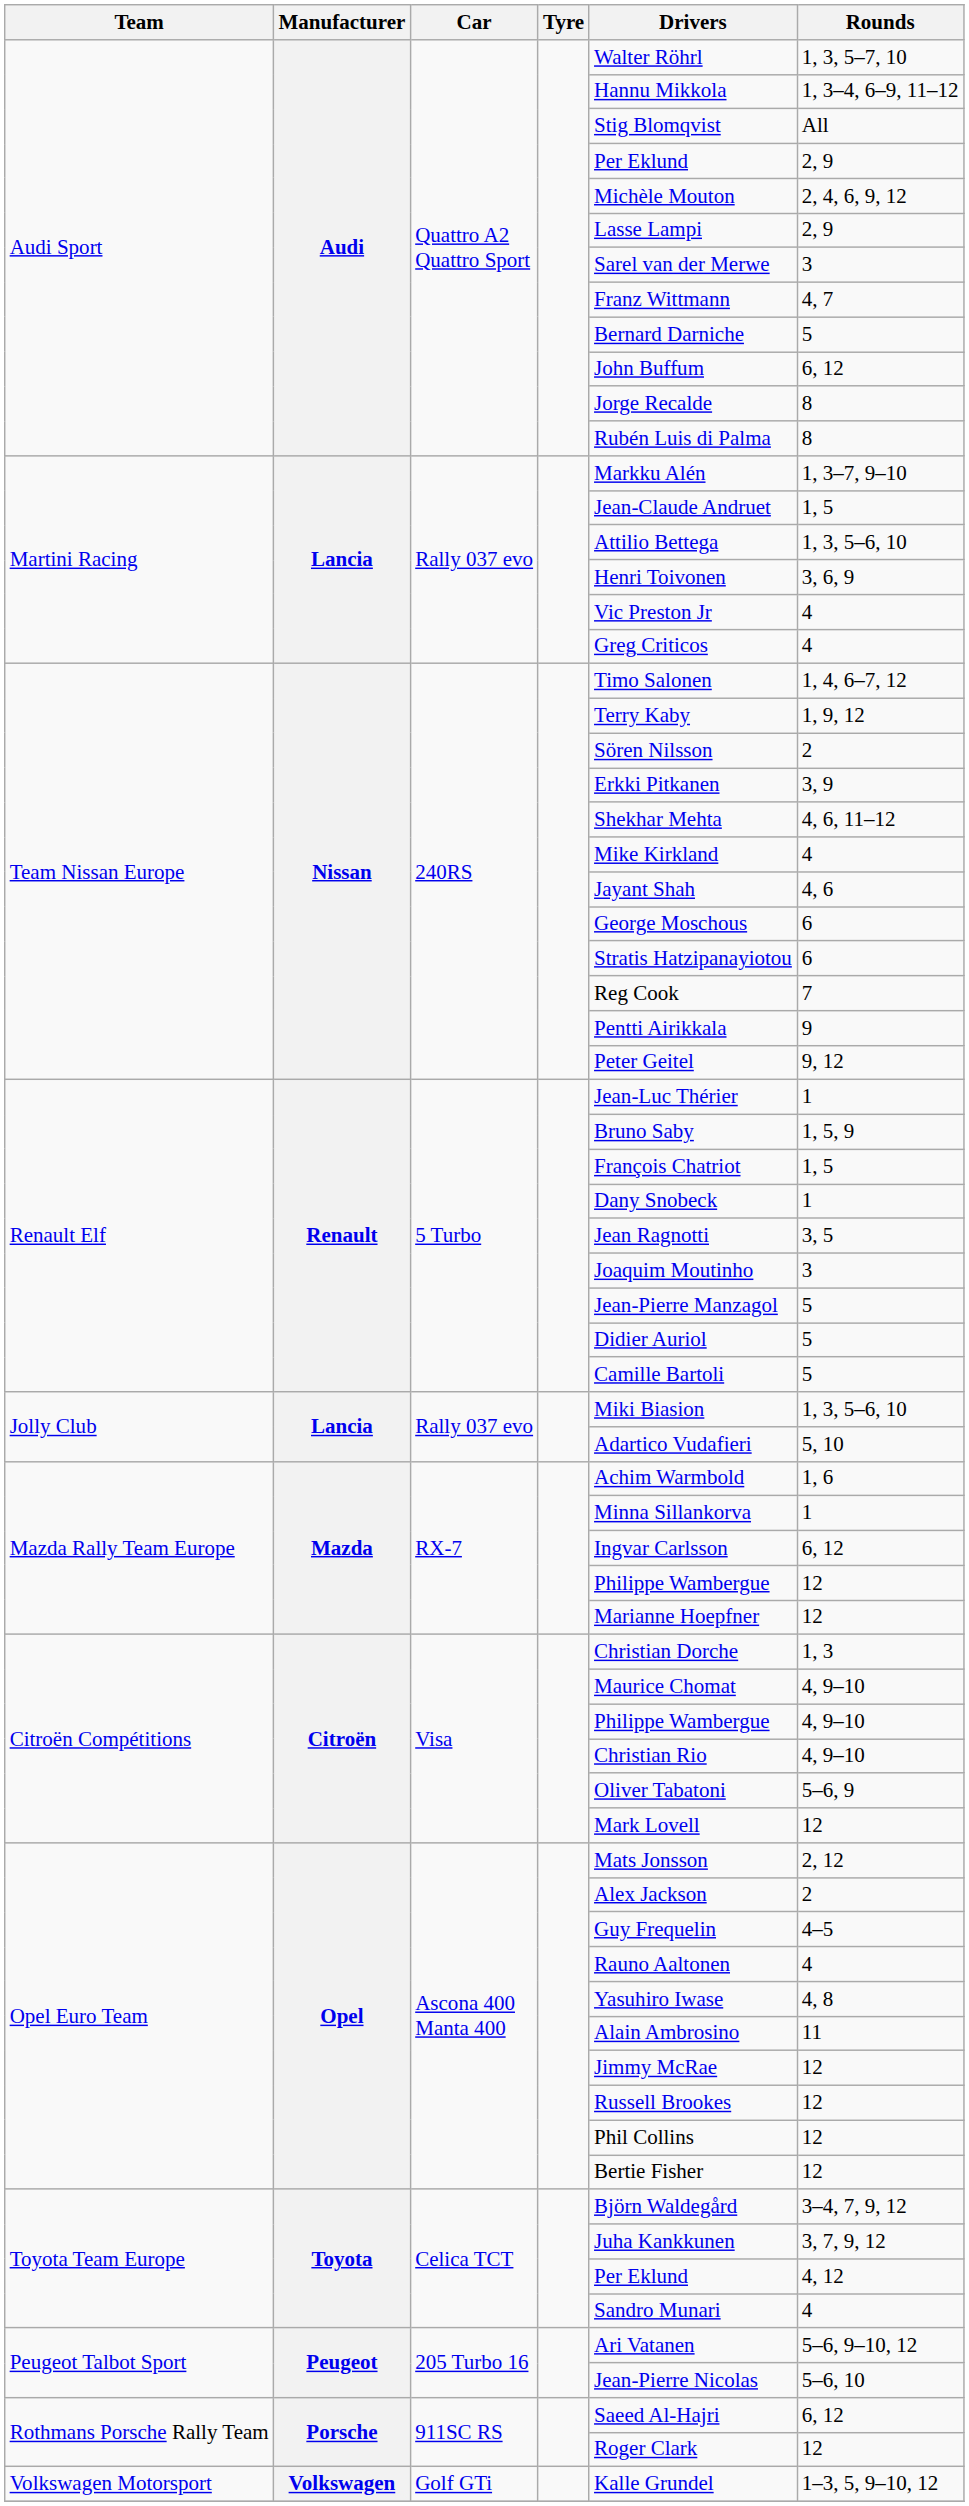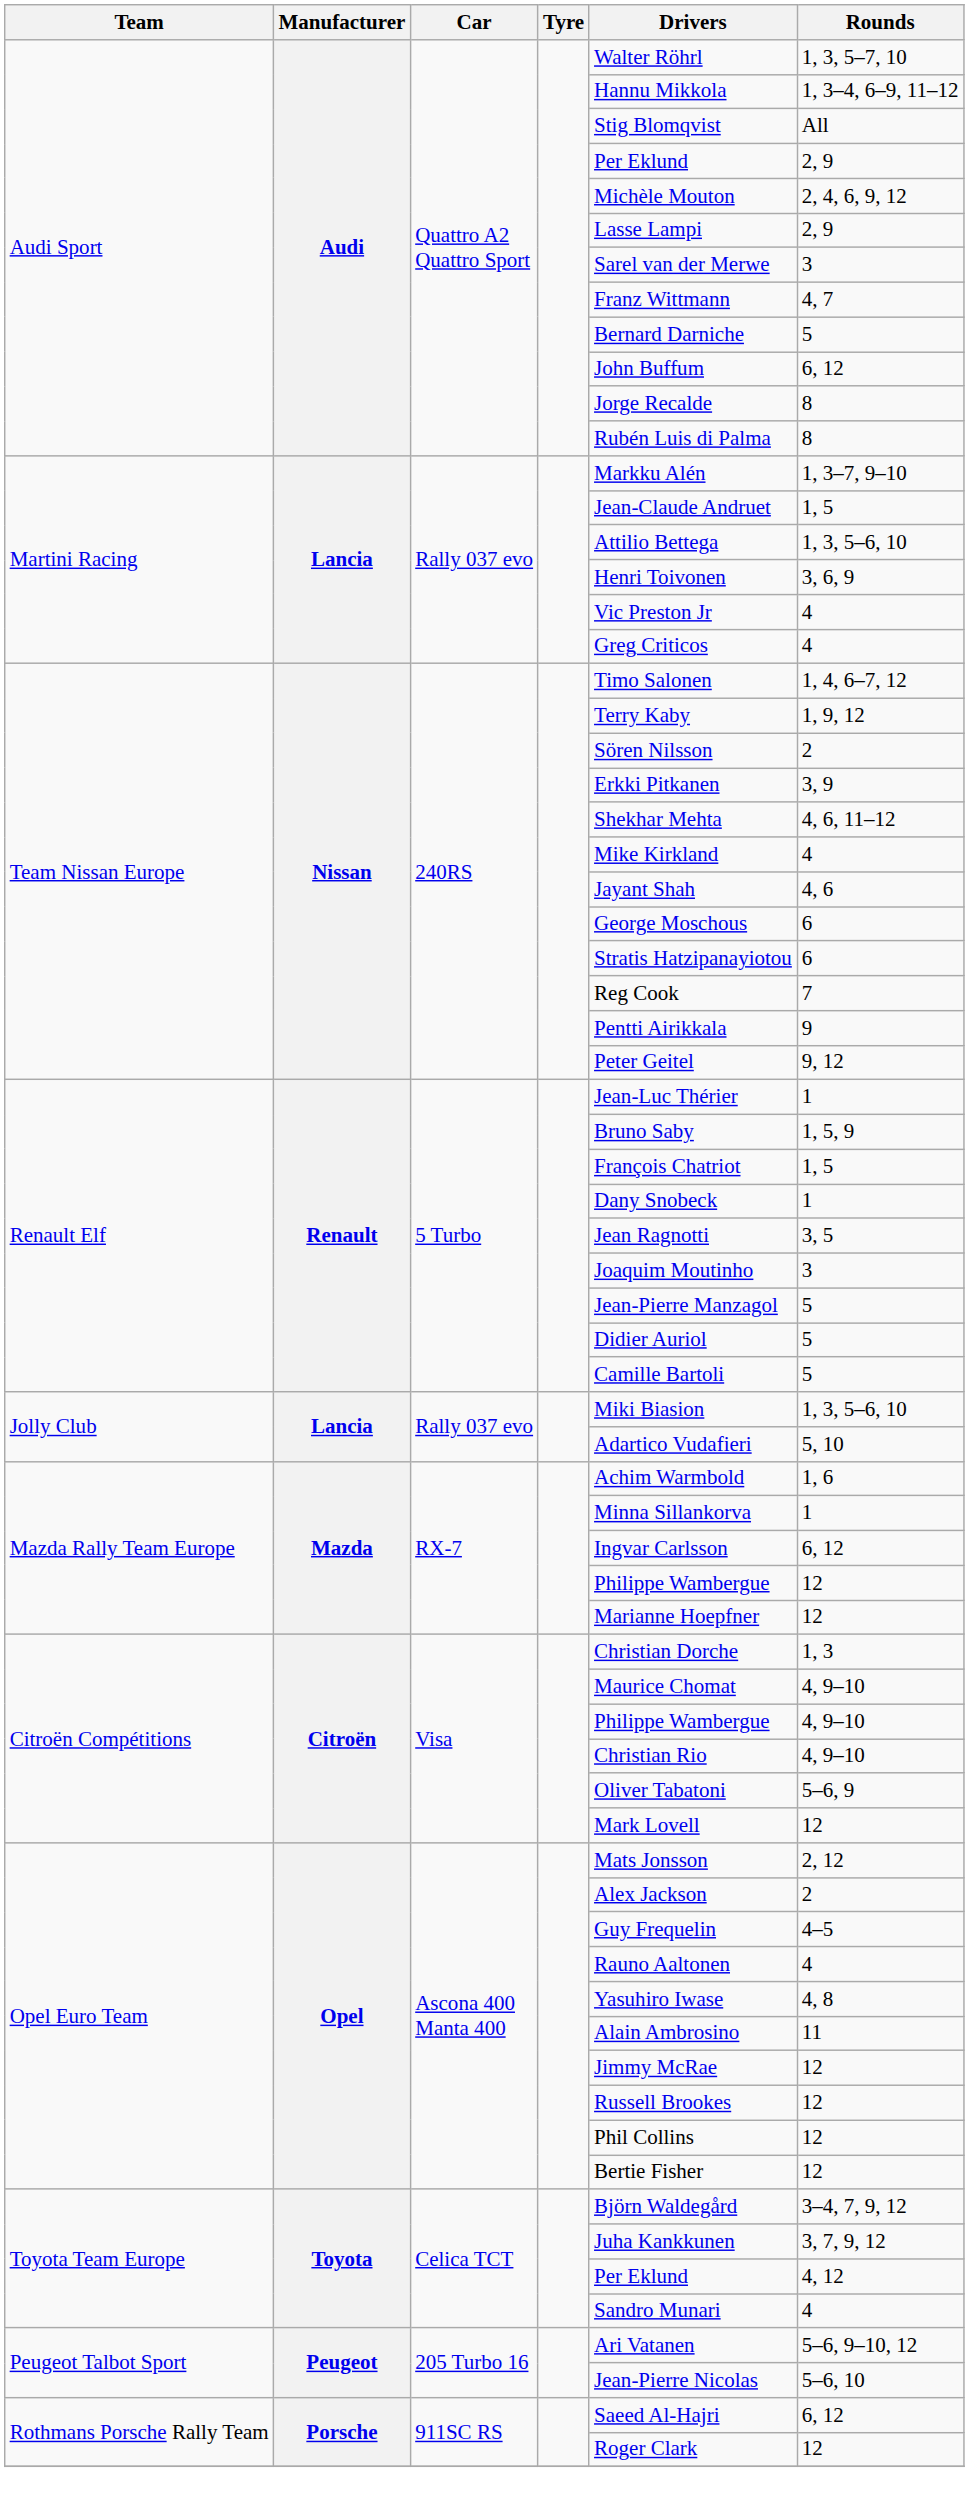 <table class="wikitable" style="font-size: 90%">
 <tr>
 <th>Team</th>
 <th>Manufacturer</th>
 <th>Car</th>
 <th>Tyre</th>
 <th>Drivers</th>
 <th>Rounds</th>
 </tr>
 <tr>
 <td rowspan="12"> <a href='#'>Audi Sport</a></td>
 <th rowspan="12"><a href='#'>Audi</a></th>
 <td rowspan="12"><a href='#'>Quattro A2</a><br><a href='#'>Quattro Sport</a></td>
 <td rowspan="12" align="center"><br></td>
 <td> <a href='#'>Walter Röhrl</a></td>
 <td>1, 3, 5–7, 10</td>
 </tr>
 <tr>
 <td> <a href='#'>Hannu Mikkola</a></td>
 <td>1, 3–4, 6–9, 11–12</td>
 </tr>
 <tr>
 <td> <a href='#'>Stig Blomqvist</a></td>
 <td>All</td>
 </tr>
 <tr>
 <td> <a href='#'>Per Eklund</a></td>
 <td>2, 9</td>
 </tr>
 <tr>
 <td> <a href='#'>Michèle Mouton</a></td>
 <td>2, 4, 6, 9, 12</td>
 </tr>
 <tr>
 <td> <a href='#'>Lasse Lampi</a></td>
 <td>2, 9</td>
 </tr>
 <tr>
 <td> <a href='#'>Sarel van der Merwe</a></td>
 <td>3</td>
 </tr>
 <tr>
 <td> <a href='#'>Franz Wittmann</a></td>
 <td>4, 7</td>
 </tr>
 <tr>
 <td> <a href='#'>Bernard Darniche</a></td>
 <td>5</td>
 </tr>
 <tr>
 <td> <a href='#'>John Buffum</a></td>
 <td>6, 12</td>
 </tr>
 <tr>
 <td> <a href='#'>Jorge Recalde</a></td>
 <td>8</td>
 </tr>
 <tr>
 <td> <a href='#'>Rubén Luis di Palma</a></td>
 <td>8</td>
 </tr>
 <tr>
 <td rowspan="6"> <a href='#'>Martini Racing</a></td>
 <th rowspan="6"><a href='#'>Lancia</a></th>
 <td rowspan="6"><a href='#'>Rally 037 evo</a></td>
 <td rowspan="6" align="center"></td>
 <td> <a href='#'>Markku Alén</a></td>
 <td>1, 3–7, 9–10</td>
 </tr>
 <tr>
 <td> <a href='#'>Jean-Claude Andruet</a></td>
 <td>1, 5</td>
 </tr>
 <tr>
 <td> <a href='#'>Attilio Bettega</a></td>
 <td>1, 3, 5–6, 10</td>
 </tr>
 <tr>
 <td> <a href='#'>Henri Toivonen</a></td>
 <td>3, 6, 9</td>
 </tr>
 <tr>
 <td> <a href='#'>Vic Preston Jr</a></td>
 <td>4</td>
 </tr>
 <tr>
 <td> <a href='#'>Greg Criticos</a></td>
 <td>4</td>
 </tr>
 <tr>
 <td rowspan="12"> <a href='#'>Team Nissan Europe</a></td>
 <th rowspan="12"><a href='#'>Nissan</a></th>
 <td rowspan="12"><a href='#'>240RS</a></td>
 <td rowspan="12" align="center"></td>
 <td> <a href='#'>Timo Salonen</a></td>
 <td>1, 4, 6–7, 12</td>
 </tr>
 <tr>
 <td> <a href='#'>Terry Kaby</a></td>
 <td>1, 9, 12</td>
 </tr>
 <tr>
 <td> <a href='#'>Sören Nilsson</a></td>
 <td>2</td>
 </tr>
 <tr>
 <td> <a href='#'>Erkki Pitkanen</a></td>
 <td>3, 9</td>
 </tr>
 <tr>
 <td> <a href='#'>Shekhar Mehta</a></td>
 <td>4, 6, 11–12</td>
 </tr>
 <tr>
 <td> <a href='#'>Mike Kirkland</a></td>
 <td>4</td>
 </tr>
 <tr>
 <td> <a href='#'>Jayant Shah</a></td>
 <td>4, 6</td>
 </tr>
 <tr>
 <td> <a href='#'>George Moschous</a></td>
 <td>6</td>
 </tr>
 <tr>
 <td> <a href='#'>Stratis Hatzipanayiotou</a></td>
 <td>6</td>
 </tr>
 <tr>
 <td> Reg Cook</td>
 <td>7</td>
 </tr>
 <tr>
 <td> <a href='#'>Pentti Airikkala</a></td>
 <td>9</td>
 </tr>
 <tr>
 <td> <a href='#'>Peter Geitel</a></td>
 <td>9, 12</td>
 </tr>
 <tr>
 <td rowspan="9"> <a href='#'>Renault Elf</a></td>
 <th rowspan="9"><a href='#'>Renault</a></th>
 <td rowspan="9"><a href='#'>5 Turbo</a></td>
 <td rowspan="9" align="center"><br></td>
 <td> <a href='#'>Jean-Luc Thérier</a></td>
 <td>1</td>
 </tr>
 <tr>
 <td> <a href='#'>Bruno Saby</a></td>
 <td>1, 5, 9</td>
 </tr>
 <tr>
 <td> <a href='#'>François Chatriot</a></td>
 <td>1, 5</td>
 </tr>
 <tr>
 <td> <a href='#'>Dany Snobeck</a></td>
 <td>1</td>
 </tr>
 <tr>
 <td> <a href='#'>Jean Ragnotti</a></td>
 <td>3, 5</td>
 </tr>
 <tr>
 <td> <a href='#'>Joaquim Moutinho</a></td>
 <td>3</td>
 </tr>
 <tr>
 <td> <a href='#'>Jean-Pierre Manzagol</a></td>
 <td>5</td>
 </tr>
 <tr>
 <td> <a href='#'>Didier Auriol</a></td>
 <td>5</td>
 </tr>
 <tr>
 <td> <a href='#'>Camille Bartoli</a></td>
 <td>5</td>
 </tr>
 <tr>
 <td rowspan="2"> <a href='#'>Jolly Club</a></td>
 <th rowspan="2"><a href='#'>Lancia</a></th>
 <td rowspan="2"><a href='#'>Rally 037 evo</a></td>
 <td rowspan="2" align="center"></td>
 <td> <a href='#'>Miki Biasion</a></td>
 <td>1, 3, 5–6, 10</td>
 </tr>
 <tr>
 <td> <a href='#'>Adartico Vudafieri</a></td>
 <td>5, 10</td>
 </tr>
 <tr>
 <td rowspan="5"> <a href='#'>Mazda Rally Team Europe</a></td>
 <th rowspan="5"><a href='#'>Mazda</a></th>
 <td rowspan="5"><a href='#'>RX-7</a></td>
 <td rowspan="5" align="center"></td>
 <td> <a href='#'>Achim Warmbold</a></td>
 <td>1, 6</td>
 </tr>
 <tr>
 <td> <a href='#'>Minna Sillankorva</a></td>
 <td>1</td>
 </tr>
 <tr>
 <td> <a href='#'>Ingvar Carlsson</a></td>
 <td>6, 12</td>
 </tr>
 <tr>
 <td> <a href='#'>Philippe Wambergue</a></td>
 <td>12</td>
 </tr>
 <tr>
 <td> <a href='#'>Marianne Hoepfner</a></td>
 <td>12</td>
 </tr>
 <tr>
 <td rowspan="6"> <a href='#'>Citroën Compétitions</a></td>
 <th rowspan="6"><a href='#'>Citroën</a></th>
 <td rowspan="6"><a href='#'>Visa</a></td>
 <td rowspan="6" align="center"></td>
 <td> <a href='#'>Christian Dorche</a></td>
 <td>1, 3</td>
 </tr>
 <tr>
 <td> <a href='#'>Maurice Chomat</a></td>
 <td>4, 9–10</td>
 </tr>
 <tr>
 <td> <a href='#'>Philippe Wambergue</a></td>
 <td>4, 9–10</td>
 </tr>
 <tr>
 <td> <a href='#'>Christian Rio</a></td>
 <td>4, 9–10</td>
 </tr>
 <tr>
 <td> <a href='#'>Oliver Tabatoni</a></td>
 <td>5–6, 9</td>
 </tr>
 <tr>
 <td> <a href='#'>Mark Lovell</a></td>
 <td>12</td>
 </tr>
 <tr>
 <td rowspan="10"> <a href='#'>Opel Euro Team</a></td>
 <th rowspan="10"><a href='#'>Opel</a></th>
 <td rowspan="10"><a href='#'>Ascona 400</a><br><a href='#'>Manta 400</a></td>
 <td rowspan="10" align="center"></td>
 <td> <a href='#'>Mats Jonsson</a></td>
 <td>2, 12</td>
 </tr>
 <tr>
 <td> <a href='#'>Alex Jackson</a></td>
 <td>2</td>
 </tr>
 <tr>
 <td> <a href='#'>Guy Frequelin</a></td>
 <td>4–5</td>
 </tr>
 <tr>
 <td> <a href='#'>Rauno Aaltonen</a></td>
 <td>4</td>
 </tr>
 <tr>
 <td> <a href='#'>Yasuhiro Iwase</a></td>
 <td>4, 8</td>
 </tr>
 <tr>
 <td> <a href='#'>Alain Ambrosino</a></td>
 <td>11</td>
 </tr>
 <tr>
 <td> <a href='#'>Jimmy McRae</a></td>
 <td>12</td>
 </tr>
 <tr>
 <td> <a href='#'>Russell Brookes</a></td>
 <td>12</td>
 </tr>
 <tr>
 <td> Phil Collins</td>
 <td>12</td>
 </tr>
 <tr>
 <td> Bertie Fisher</td>
 <td>12</td>
 </tr>
 <tr>
 <td rowspan="4"> <a href='#'>Toyota Team Europe</a></td>
 <th rowspan="4"><a href='#'>Toyota</a></th>
 <td rowspan="4"><a href='#'>Celica TCT</a></td>
 <td rowspan="4" align="center"></td>
 <td> <a href='#'>Björn Waldegård</a></td>
 <td>3–4, 7, 9, 12</td>
 </tr>
 <tr>
 <td> <a href='#'>Juha Kankkunen</a></td>
 <td>3, 7, 9, 12</td>
 </tr>
 <tr>
 <td> <a href='#'>Per Eklund</a></td>
 <td>4, 12</td>
 </tr>
 <tr>
 <td> <a href='#'>Sandro Munari</a></td>
 <td>4</td>
 </tr>
 <tr>
 <td rowspan="2"> <a href='#'>Peugeot Talbot Sport</a></td>
 <th rowspan="2"><a href='#'>Peugeot</a></th>
 <td rowspan="2"><a href='#'>205 Turbo 16</a></td>
 <td rowspan="2" align="center"></td>
 <td> <a href='#'>Ari Vatanen</a></td>
 <td>5–6, 9–10, 12</td>
 </tr>
 <tr>
 <td> <a href='#'>Jean-Pierre Nicolas</a></td>
 <td>5–6, 10</td>
 </tr>
 <tr>
 <td rowspan="2"> <a href='#'>Rothmans Porsche</a> Rally Team</td>
 <th rowspan="2"><a href='#'>Porsche</a></th>
 <td rowspan="2"><a href='#'>911SC RS</a></td>
 <td rowspan="2" align="center"></td>
 <td> <a href='#'>Saeed Al-Hajri</a></td>
 <td>6, 12</td>
 </tr>
 <tr>
 <td> <a href='#'>Roger Clark</a></td>
 <td>12</td>
 </tr>
 <tr>
-<td> <a href='#'>Volkswagen Motorsport</a></td>
-<th><a href='#'>Volkswagen</a></th>
-<td><a href='#'>Golf GTi</a></td>
-<td align=center></td>
-<td> <a href='#'>Kalle Grundel</a></td>
-<td>1–3, 5, 9–10, 12</td>
-</tr>
-<tr>
 </tr>
 </table>
